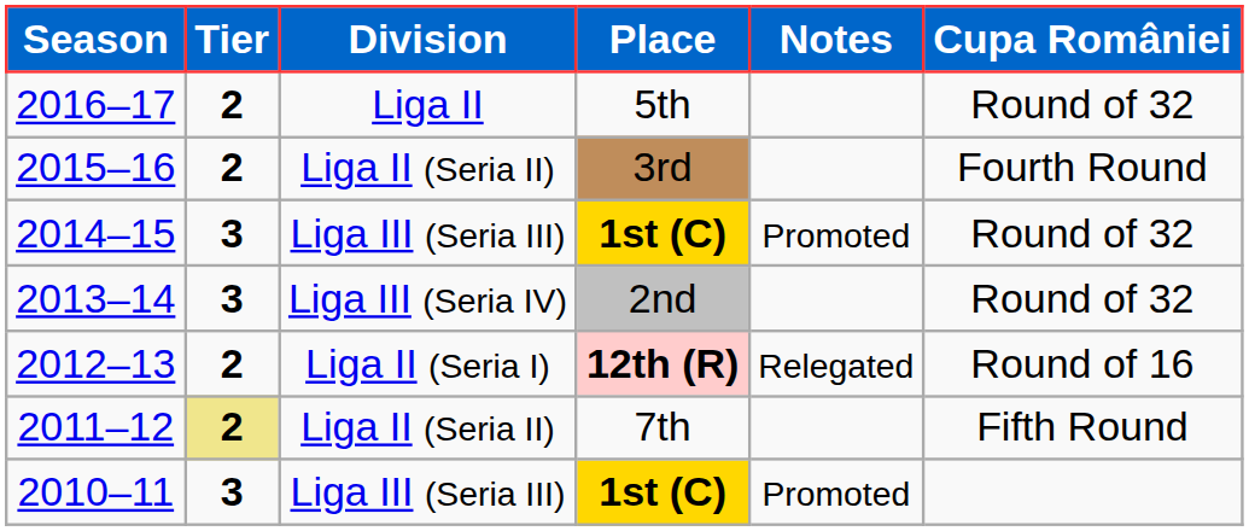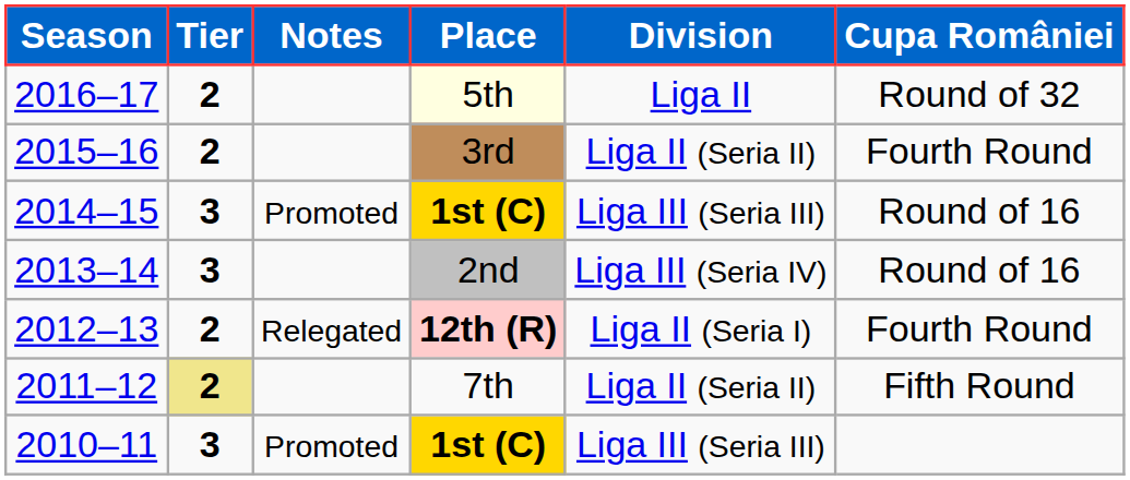 <table class="wikitable" style="text-align:center; font-size:90%">
 <tr style="background:#efefef;">
 <th style="background:#0066ca;color:#ffffff;border:1px solid #ff3334">Season</th>
 <th style="background:#0066ca;color:#ffffff;border:1px solid #ff3334">Tier</th>
+<th style="background:#0066ca;color:#ffffff;border:1px solid #ff3334">Notes</th>
+<th style="background:#0066ca;color:#ffffff;border:1px solid #ff3334">Place</th>
 <th style="background:#0066ca;color:#ffffff;border:1px solid #ff3334">Division</th>
-<th style="background:#0066ca;color:#ffffff;border:1px solid #ff3334">Place</th>
-<th style="background:#0066ca;color:#ffffff;border:1px solid #ff3334">Notes</th>
 <th style="background:#0066ca;color:#ffffff;border:1px solid #ff3334">Cupa României</th>
 </tr>
 <tr>
 <td><a href='#'>2016–17</a></td>
 <td><strong>2</strong></td>
+<td></td>
+<td style="background: lightyellow;">5th</td>
 <td><a href='#'>Liga II</a></td>
-<td>5th</td>
-<td></td>
 <td>Round of 32</td>
 </tr>
 <tr>
 <td><a href='#'>2015–16</a></td>
 <td><strong>2</strong></td>
+<td></td>
+<td align=center bgcolor=#BF8D5B>3rd</td>
 <td><a href='#'>Liga II</a> <small>(Seria II)</small></td>
-<td align=center bgcolor=#BF8D5B>3rd</td>
-<td></td>
 <td>Fourth Round</td>
 </tr>
 <tr>
 <td><a href='#'>2014–15</a></td>
 <td><strong>3</strong></td>
+<td><small>Promoted</small></td>
+<td align=center bgcolor=gold><strong>1st</strong> <strong>(C)</strong></td>
 <td><a href='#'>Liga III</a> <small>(Seria III)</small></td>
-<td align=center bgcolor=gold><strong>1st</strong> <strong>(C)</strong></td>
-<td><small>Promoted</small></td>
-<td>Round of 32</td>
+<td>Round of 16</td>
 </tr>
 <tr>
 <td><a href='#'>2013–14</a></td>
 <td><strong>3</strong></td>
+<td></td>
+<td align=center bgcolor=silver>2nd</td>
 <td><a href='#'>Liga III</a> <small>(Seria IV)</small></td>
-<td align=center bgcolor=silver>2nd</td>
-<td></td>
-<td>Round of 32</td>
+<td>Round of 16</td>
 </tr>
 <tr>
 <td><a href='#'>2012–13</a></td>
 <td><strong>2</strong></td>
+<td><small>Relegated</small></td>
+<td align=center bgcolor=FFCCCC><strong>12th (R)</strong></td>
 <td><a href='#'>Liga II</a> <small>(Seria I)</small></td>
-<td align=center bgcolor=FFCCCC><strong>12th (R)</strong></td>
-<td><small>Relegated</small></td>
-<td>Round of 16</td>
+<td>Fourth Round</td>
 </tr>
 <tr>
 <td><a href='#'>2011–12</a></td>
 <td style="background: khaki;"><strong>2</strong></td>
+<td></td>
+<td>7th</td>
 <td><a href='#'>Liga II</a> <small>(Seria II)</small></td>
-<td>7th</td>
-<td></td>
 <td>Fifth Round</td>
 </tr>
 <tr>
 <td><a href='#'>2010–11</a></td>
 <td><strong>3</strong></td>
+<td><small>Promoted</small></td>
+<td align=center bgcolor=gold><strong>1st</strong> <strong>(C)</strong></td>
 <td><a href='#'>Liga III</a> <small>(Seria III)</small></td>
-<td align=center bgcolor=gold><strong>1st</strong> <strong>(C)</strong></td>
-<td><small>Promoted</small></td>
 <td></td>
 </tr>
 </table>
